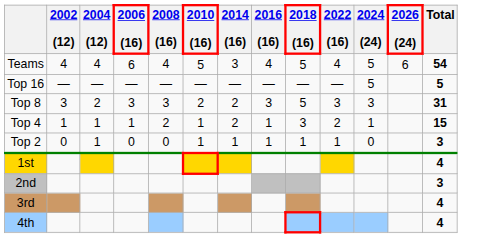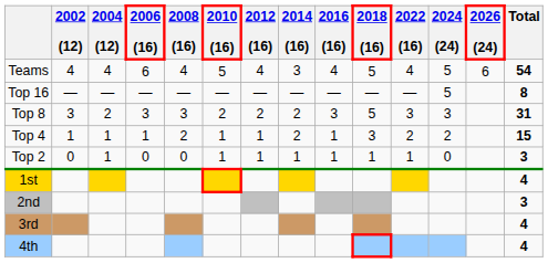 <table class="wikitable" style="text-align: center">
 <tr valign=top>
 <th></th>
 <th><a href='#'>2002</a><br> <br> (12)</th>
 <th><a href='#'>2004</a><br> <br> (12)</th>
 <th style="border:3px solid red"><a href='#'>2006</a><br> <br> (16)</th>
 <th><a href='#'>2008</a><br> <br> (16)</th>
 <th style="border:3px solid red"><a href='#'>2010</a><br> <br> (16)</th>
+<th><a href='#'>2012</a><br> <br> (16)</th>
 <th><a href='#'>2014</a><br> <br> (16)</th>
 <th><a href='#'>2016</a><br> <br> (16)</th>
 <th style="border:3px solid red"><a href='#'>2018</a><br> <br> (16)</th>
 <th><a href='#'>2022</a><br> <br> (16)</th>
 <th><a href='#'>2024</a><br> <br> (24)</th>
 <th style="border:3px solid red"><a href='#'>2026</a><br> <br> (24)</th>
 <th>Total</th>
 </tr>
 <tr>
 <td>Teams</td>
 <td>4</td>
 <td>4</td>
 <td>6</td>
 <td>4</td>
 <td>5</td>
+<td>4</td>
 <td>3</td>
 <td>4</td>
 <td>5</td>
 <td>4</td>
 <td>5</td>
 <td>6</td>
 <td><strong>54</strong></td>
 </tr>
 <tr>
 <td>Top 16</td>
 <td>—</td>
 <td>—</td>
 <td>—</td>
 <td>—</td>
 <td>—</td>
 <td>—</td>
 <td>—</td>
 <td>—</td>
 <td>—</td>
+<td>—</td>
 <td>5</td>
 <td></td>
-<td><strong>5</strong></td>
+<td><strong>8</strong></td>
 </tr>
 <tr>
 <td>Top 8</td>
 <td>3</td>
 <td>2</td>
 <td>3</td>
 <td>3</td>
+<td>2</td>
 <td>2</td>
 <td>2</td>
 <td>3</td>
 <td>5</td>
 <td>3</td>
 <td>3</td>
 <td></td>
 <td><strong>31</strong></td>
 </tr>
 <tr>
 <td>Top 4</td>
 <td>1</td>
 <td>1</td>
 <td>1</td>
 <td>2</td>
 <td>1</td>
+<td>1</td>
 <td>2</td>
 <td>1</td>
 <td>3</td>
 <td>2</td>
-<td>1</td>
+<td>2</td>
 <td></td>
 <td><strong>15</strong></td>
 </tr>
 <tr>
 <td>Top 2</td>
 <td>0</td>
 <td>1</td>
 <td>0</td>
 <td>0</td>
+<td>1</td>
 <td>1</td>
 <td>1</td>
 <td>1</td>
 <td>1</td>
 <td>1</td>
 <td>0</td>
 <td></td>
 <td><strong>3</strong></td>
 </tr>
 <tr style="border-top:3px solid green;">
 <td bgcolor=gold>1st</td>
 <td></td>
 <td bgcolor=gold></td>
 <td></td>
 <td></td>
 <td style="border: 3px solid red" bgcolor=gold></td>
+<td></td>
 <td bgcolor=gold></td>
 <td></td>
 <td></td>
 <td bgcolor=gold></td>
 <td></td>
 <td></td>
 <td><strong>4</strong></td>
 </tr>
 <tr>
 <td bgcolor=silver>2nd</td>
 <td></td>
 <td></td>
 <td></td>
 <td></td>
 <td></td>
+<td bgcolor=silver></td>
 <td></td>
 <td bgcolor=silver></td>
 <td bgcolor=silver></td>
 <td></td>
 <td></td>
 <td></td>
 <td><strong>3</strong></td>
 </tr>
 <tr>
 <td bgcolor=#cc9966>3rd</td>
 <td bgcolor=#cc9966></td>
 <td></td>
 <td></td>
 <td bgcolor=#cc9966></td>
+<td></td>
 <td></td>
 <td bgcolor=#cc9966></td>
 <td></td>
 <td bgcolor=#cc9966></td>
 <td></td>
 <td></td>
 <td></td>
 <td><strong>4</strong></td>
 </tr>
 <tr>
 <td bgcolor=#9acdff>4th</td>
 <td></td>
 <td></td>
 <td></td>
 <td bgcolor=#9acdff></td>
 <td></td>
 <td></td>
 <td></td>
+<td></td>
 <td style="border: 3px solid red" bgcolor=#9acdff></td>
 <td bgcolor=#9acdff></td>
 <td bgcolor=#9acdff></td>
 <td></td>
 <td><strong>4</strong></td>
 </tr>
 </table>
